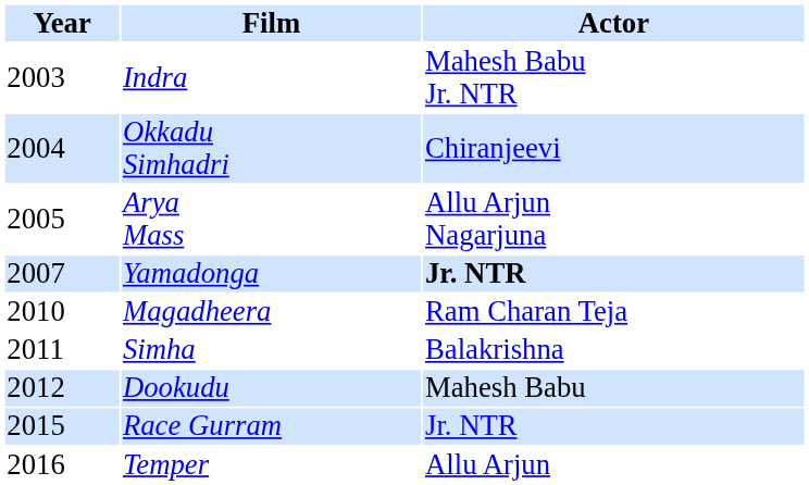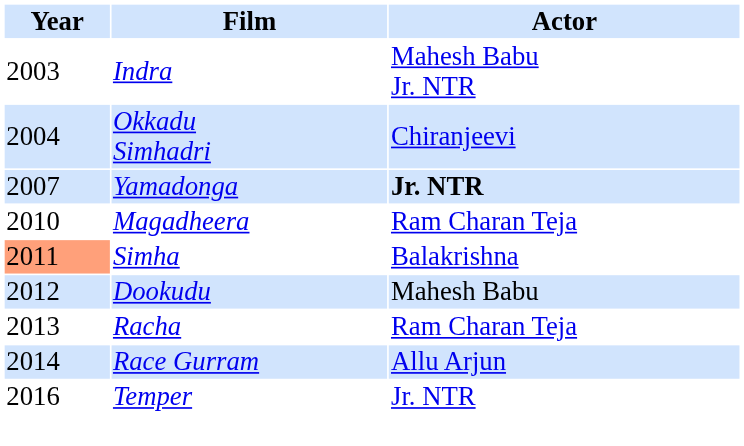 <table cellspacing="1" cellpadding="1" border="0" style="width:50%;">
 <tr style="background:#d1e4fd;">
 <th>Year</th>
 <th>Film</th>
 <th>Actor</th>
 </tr>
 <tr>
 <td>2003</td>
 <td><em><a href='#'>Indra</a></em></td>
 <td><a href='#'>Mahesh Babu</a><br><a href='#'>Jr. NTR</a></td>
 </tr>
 <tr style="background:#d1e4fd;">
 <td>2004</td>
 <td><em><a href='#'>Okkadu</a></em><br><em><a href='#'>Simhadri</a></em></td>
 <td><a href='#'>Chiranjeevi</a></td>
 </tr>
-<tr>
-<td>2005</td>
-<td><em><a href='#'>Arya</a></em> <br> <em><a href='#'>Mass</a></em></td>
-<td><a href='#'>Allu Arjun</a> <br> <a href='#'>Nagarjuna</a></td>
-</tr>
 <tr style="background:#d1e4fd;">
 <td>2007</td>
 <td><em><a href='#'>Yamadonga</a></em></td>
 <td><strong>Jr. NTR</strong></td>
 </tr>
 <tr>
 <td>2010</td>
 <td><em><a href='#'>Magadheera</a></em></td>
 <td><a href='#'>Ram Charan Teja</a></td>
 </tr>
 <tr>
-<td>2011</td>
+<td style="background: lightsalmon;">2011</td>
 <td><em><a href='#'>Simha</a></em></td>
 <td><a href='#'>Balakrishna</a></td>
 </tr>
 <tr style="background:#d1e4fd;">
 <td>2012</td>
 <td><em><a href='#'>Dookudu</a></em></td>
 <td>Mahesh Babu</td>
 </tr>
+<tr>
+<td>2013</td>
+<td><em><a href='#'>Racha</a></em></td>
+<td><a href='#'>Ram Charan Teja</a></td>
+</tr>
 <tr style="background:#d1e4fd;">
-<td>2015</td>
+<td>2014</td>
 <td><em><a href='#'>Race Gurram</a></em></td>
-<td><a href='#'>Jr. NTR</a></td>
+<td><a href='#'>Allu Arjun</a></td>
 </tr>
 <tr>
 <td>2016</td>
 <td><em><a href='#'>Temper</a></em></td>
-<td><a href='#'>Allu Arjun</a></td>
+<td><a href='#'>Jr. NTR</a></td>
 </tr>
 <tr>
 </tr>
 </table>
